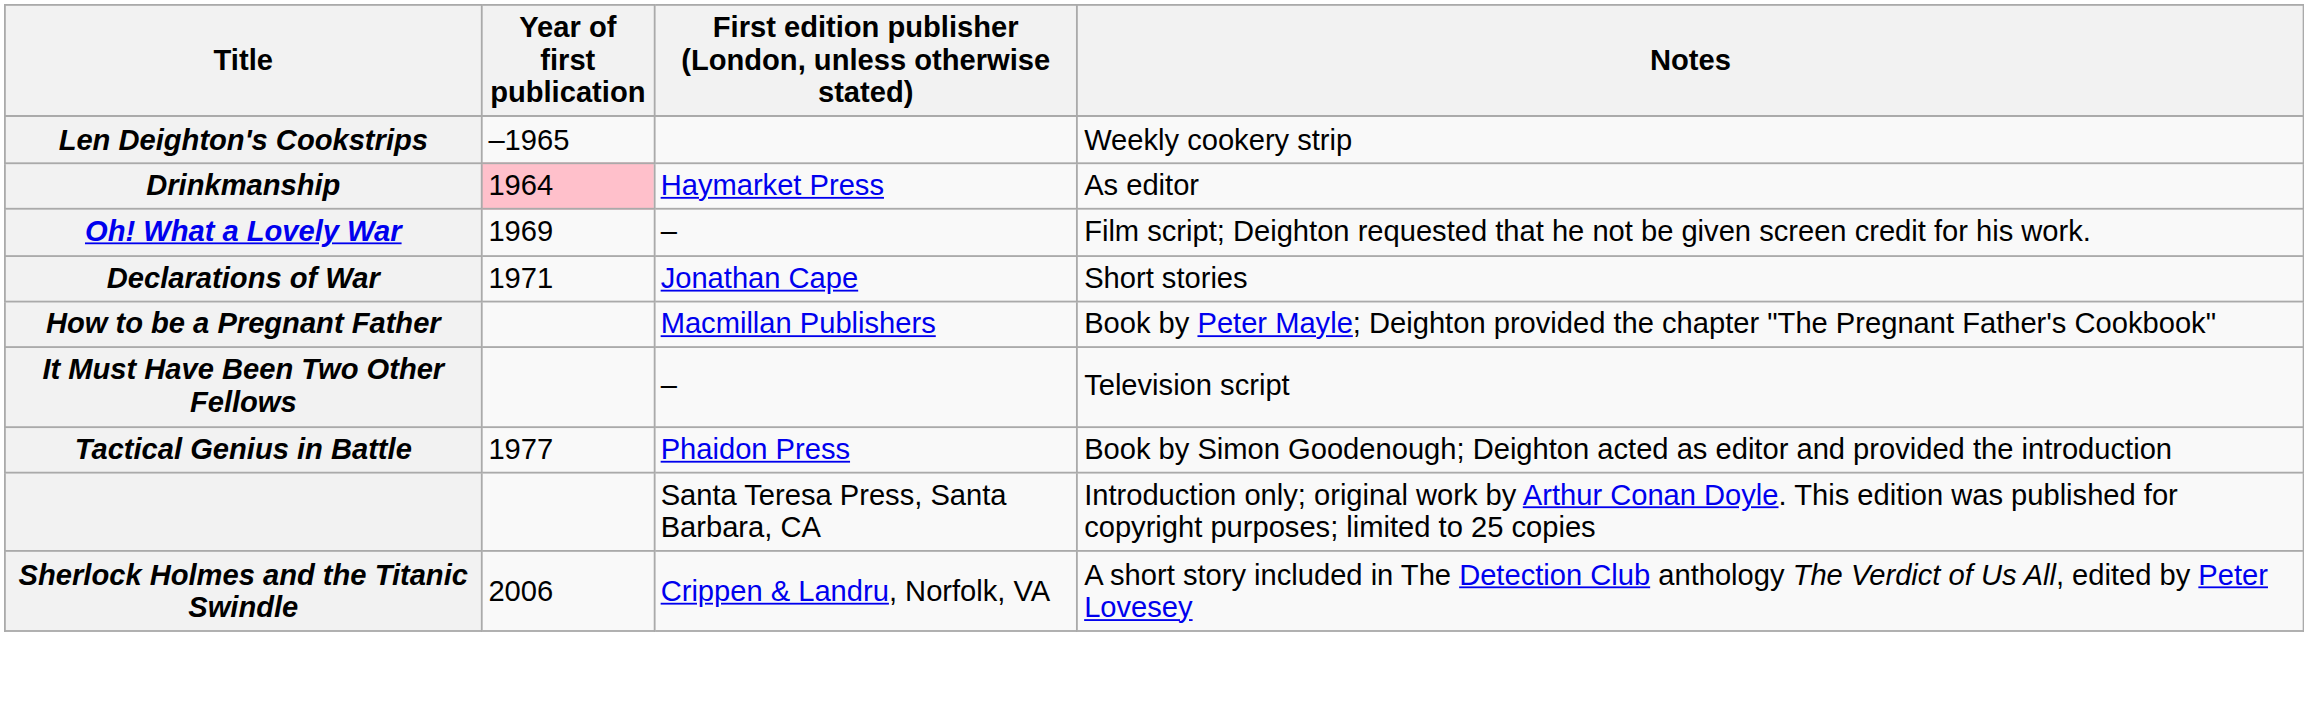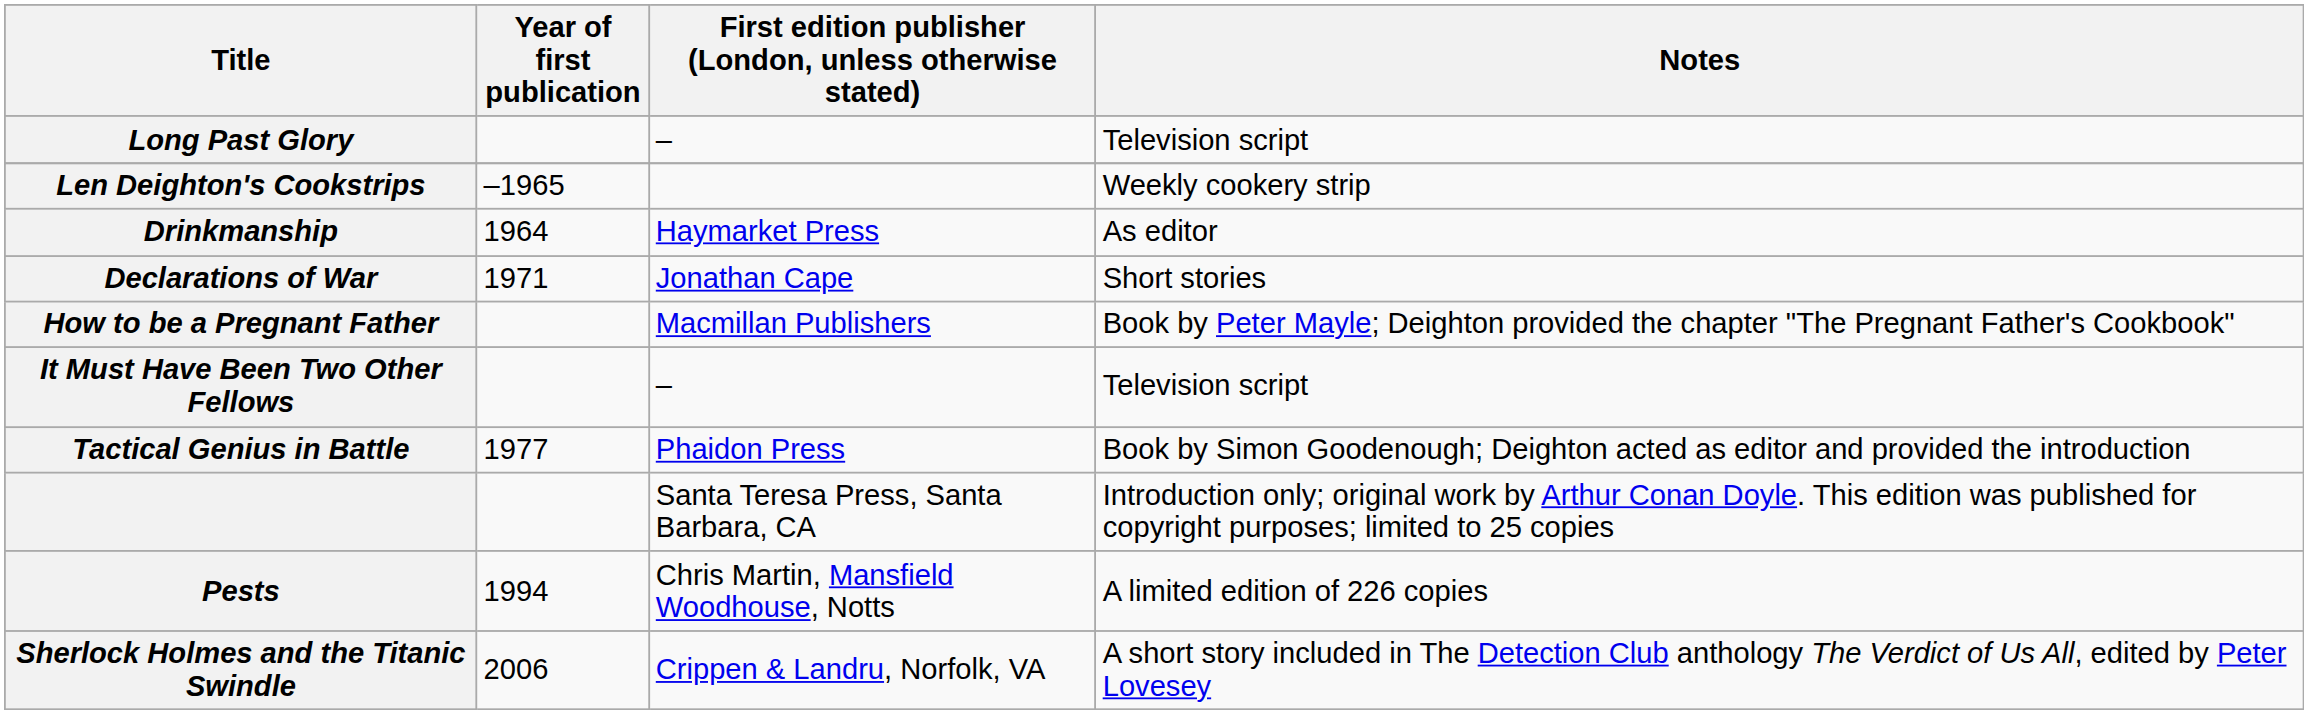 <table class="wikitable plainrowheaders sortable" style="margin-right: 0;">
 <tr>
 <th scope="col">Title</th>
 <th scope="col">Year of first<br>publication</th>
 <th scope="col">First edition publisher<br>(London, unless otherwise stated)</th>
 <th scope="col" class="unsortable">Notes</th>
+</tr>
+<tr>
+<th scope="row"><em>Long Past Glory</em></th>
+<td></td>
+<td>–</td>
+<td>Television script</td>
 </tr>
 <tr>
 </tr>
 <tr>
 <th scope="row"><em>Len Deighton's Cookstrips</em></th>
 <td>–1965</td>
 <td></td>
 <td>Weekly cookery strip</td>
 </tr>
 <tr>
 <th scope="row"><em>Drinkmanship</em></th>
-<td style="background: pink;">1964</td>
+<td>1964</td>
 <td><a href='#'>Haymarket Press</a></td>
 <td>As editor</td>
-</tr>
-<tr>
-<th scope="row"><em><a href='#'>Oh! What a Lovely War</a></em></th>
-<td>1969</td>
-<td>–</td>
-<td>Film script; Deighton requested that he not be given screen credit for his work.</td>
 </tr>
 <tr>
 <th scope="row"><em>Declarations of War</em></th>
 <td>1971</td>
 <td><a href='#'>Jonathan Cape</a></td>
 <td>Short stories</td>
 </tr>
 <tr>
 <th scope="row"><em>How to be a Pregnant Father</em></th>
 <td></td>
 <td><a href='#'>Macmillan Publishers</a></td>
 <td>Book by <a href='#'>Peter Mayle</a>; Deighton provided the chapter "The Pregnant Father's Cookbook"</td>
 </tr>
 <tr>
 <th scope="row"><em>It Must Have Been Two Other Fellows</em></th>
 <td></td>
 <td>–</td>
 <td>Television script</td>
 </tr>
 <tr>
 <th scope="row"><em>Tactical Genius in Battle</em></th>
 <td>1977</td>
 <td><a href='#'>Phaidon Press</a></td>
 <td>Book by Simon Goodenough; Deighton acted as editor and provided the introduction</td>
 </tr>
 <tr>
 <th scope="row"></th>
 <td></td>
 <td>Santa Teresa Press, Santa Barbara, CA</td>
 <td>Introduction only; original work by <a href='#'>Arthur Conan Doyle</a>. This edition was published for copyright purposes; limited to 25 copies</td>
 </tr>
 <tr>
+<th scope="row"><em>Pests</em></th>
+<td>1994</td>
+<td>Chris Martin, <a href='#'>Mansfield Woodhouse</a>, Notts</td>
+<td>A limited edition of 226 copies</td>
+</tr>
+<tr>
 <th scope="row"><em>Sherlock Holmes and the Titanic Swindle</em></th>
 <td>2006</td>
 <td><a href='#'>Crippen & Landru</a>, Norfolk, VA</td>
 <td>A short story included in The <a href='#'>Detection Club</a> anthology <em>The Verdict of Us All</em>, edited by <a href='#'>Peter Lovesey</a></td>
 </tr>
 </table>
